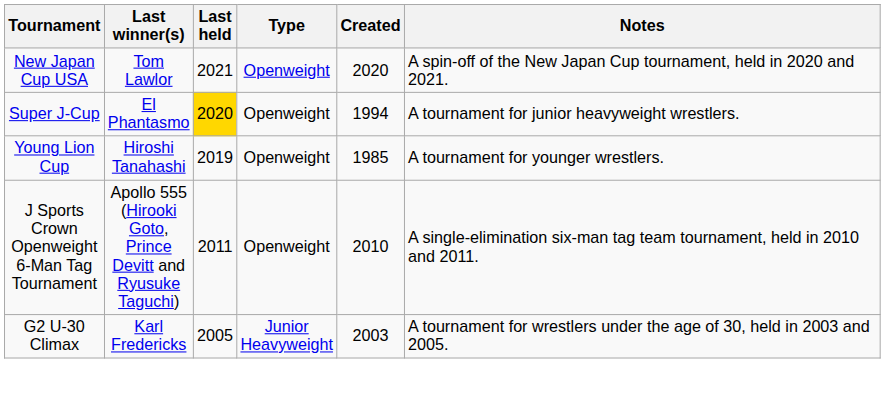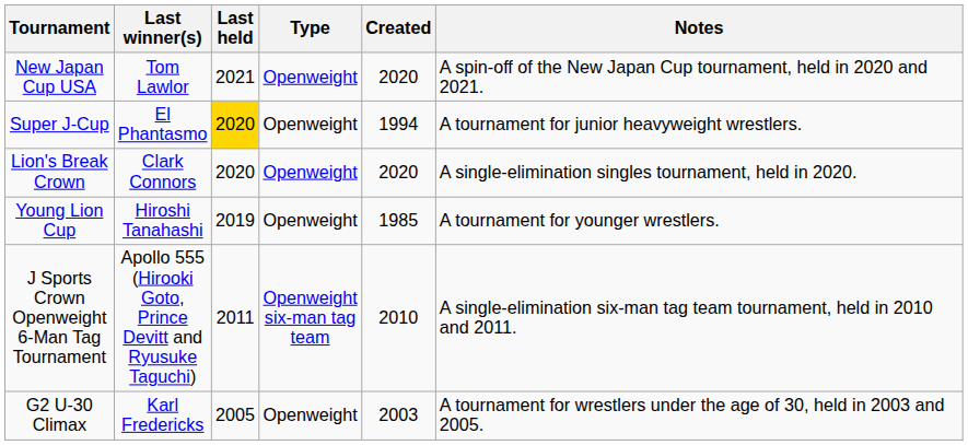 <table class="wikitable" style="text-align:center;">
 <tr>
 <th>Tournament</th>
 <th>Last winner(s)</th>
 <th>Last held</th>
 <th>Type</th>
 <th>Created</th>
 <th style="width: 500px;">Notes</th>
 </tr>
 <tr>
 <td><a href='#'>New Japan Cup USA</a></td>
 <td><a href='#'>Tom Lawlor</a></td>
 <td>2021</td>
 <td><a href='#'>Openweight</a></td>
 <td>2020</td>
 <td style="text-align:left;">A spin-off of the New Japan Cup tournament, held in 2020 and 2021.</td>
 </tr>
 <tr>
 <td><a href='#'>Super J-Cup</a></td>
 <td><a href='#'>El Phantasmo</a></td>
 <td style="background: gold;">2020</td>
 <td>Openweight</td>
 <td>1994</td>
 <td style="text-align:left;">A tournament for junior heavyweight wrestlers.</td>
 </tr>
 <tr>
+<td><a href='#'>Lion's Break Crown</a></td>
+<td><a href='#'>Clark Connors</a></td>
+<td>2020</td>
+<td><a href='#'>Openweight</a></td>
+<td>2020</td>
+<td style="text-align:left;">A single-elimination singles tournament, held in 2020.</td>
+</tr>
+<tr>
 <td><a href='#'>Young Lion Cup</a></td>
 <td><a href='#'>Hiroshi Tanahashi</a></td>
 <td>2019</td>
 <td>Openweight</td>
 <td>1985</td>
 <td style="text-align:left;">A tournament for younger wrestlers.</td>
 </tr>
 <tr>
 <td>J Sports Crown Openweight 6-Man Tag Tournament</td>
 <td>Apollo 555<br>(<a href='#'>Hirooki Goto</a>, <a href='#'>Prince Devitt</a> and <a href='#'>Ryusuke Taguchi</a>)</td>
 <td>2011</td>
-<td>Openweight</td>
+<td><a href='#'>Openweight</a> <a href='#'>six-man tag team</a></td>
 <td>2010</td>
 <td style="text-align:left;">A single-elimination six-man tag team tournament, held in 2010 and 2011.</td>
 </tr>
 <tr>
 <td>G2 U-30 Climax</td>
 <td><a href='#'>Karl Fredericks</a></td>
 <td>2005</td>
-<td><a href='#'>Junior Heavyweight</a></td>
+<td>Openweight</td>
 <td>2003</td>
 <td style="text-align:left;">A tournament for wrestlers under the age of 30, held in 2003 and 2005.</td>
 </tr>
 </table>
